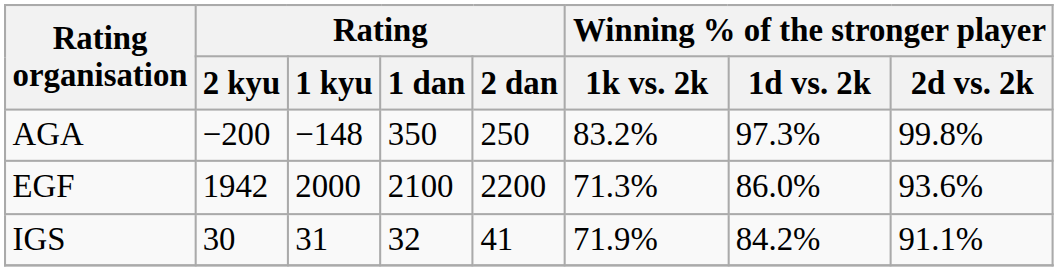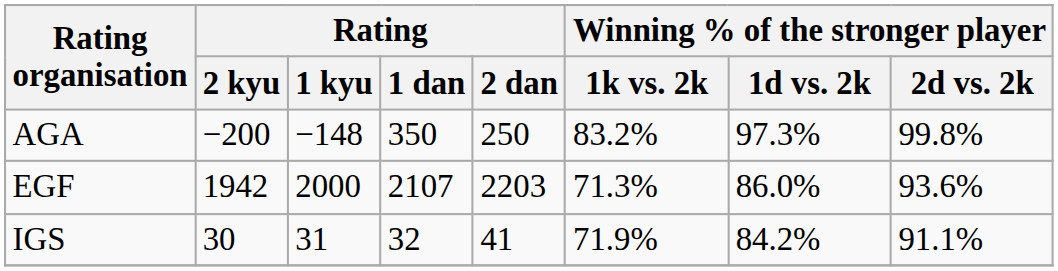 <table class="wikitable">
 <tr>
 <th rowspan="2">Rating<br>organisation</th>
 <th colspan="4">Rating</th>
 <th colspan="3">Winning % of the stronger player</th>
 </tr>
 <tr>
 <th>2 kyu</th>
 <th>1 kyu</th>
 <th>1 dan</th>
 <th>2 dan</th>
 <th>1k vs. 2k</th>
 <th>1d vs. 2k</th>
 <th>2d vs. 2k</th>
 </tr>
 <tr --->
 <td>AGA</td>
 <td>−200</td>
 <td>−148</td>
 <td>350</td>
 <td>250</td>
 <td>83.2%</td>
 <td>97.3%</td>
 <td>99.8%</td>
 </tr>
 <tr --->
 <td>EGF</td>
 <td>1942</td>
 <td>2000</td>
-<td>2100</td>
-<td>2200</td>
+<td>2107</td>
+<td>2203</td>
 <td>71.3%</td>
 <td>86.0%</td>
 <td>93.6%</td>
 </tr>
 <tr --->
 <td>IGS</td>
 <td>30</td>
 <td>31</td>
 <td>32</td>
 <td>41</td>
 <td>71.9%</td>
 <td>84.2%</td>
 <td>91.1%</td>
 </tr>
 <tr --->
 </tr>
 </table>
